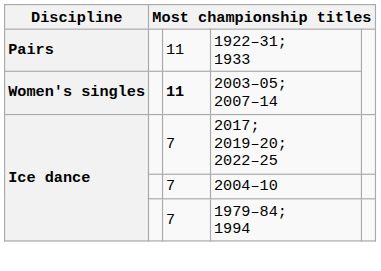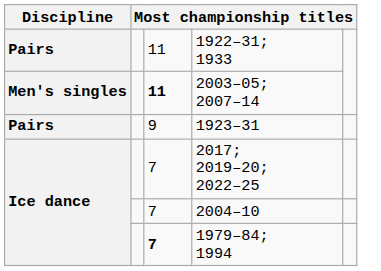 <table class="wikitable unsortable" style="text-align:left">
 <tr>
 <th scope="col">Discipline</th>
 <th colspan="4" scope="col">Most championship titles</th>
 </tr>
 <tr>
 <th scope="row" style="text-align:left">Pairs</th>
 <td></td>
 <td>11</td>
 <td>1922–31;<br>1933</td>
 <td rowspan="2"></td>
 </tr>
 <tr>
-<th scope="row" style="text-align:left">Women's singles</th>
+<th scope="row" style="text-align:left">Men's singles</th>
 <td></td>
 <td><strong>11</strong></td>
 <td>2003–05;<br>2007–14</td>
+</tr>
+<tr>
+<th scope="row" style="text-align:left">Pairs</th>
+<td></td>
+<td>9</td>
+<td>1923–31</td>
+<td></td>
 </tr>
 <tr>
 <th rowspan="3" scope="row" style="text-align:left">Ice dance</th>
 <td></td>
 <td>7</td>
 <td>2017;<br>2019–20;<br>2022–25</td>
 <td></td>
 </tr>
 <tr>
 <td></td>
 <td>7</td>
 <td>2004–10</td>
 <td></td>
 </tr>
 <tr>
 <td></td>
-<td>7</td>
+<td><strong>7</strong></td>
 <td>1979–84;<br>1994</td>
 <td></td>
 </tr>
 </table>
